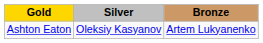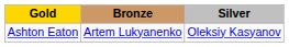 <table class="wikitable" style="text-align:left">
 <tr align="center">
 <td bgcolor=gold><strong>Gold</strong></td>
+<td bgcolor=CC9966><strong>Bronze</strong></td>
 <td bgcolor=silver><strong>Silver</strong></td>
-<td bgcolor=CC9966><strong>Bronze</strong></td>
 </tr>
 <tr>
 <td><a href='#'>Ashton Eaton</a><br><em></em></td>
+<td><a href='#'>Artem Lukyanenko</a><br><em></em></td>
 <td><a href='#'>Oleksiy Kasyanov</a><br><em></em></td>
-<td><a href='#'>Artem Lukyanenko</a><br><em></em></td>
 </tr>
 </table>
